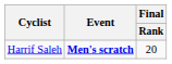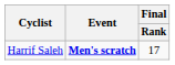 <table class="wikitable" style="font-size:90%">
 <tr>
 <th rowspan=2>Cyclist</th>
 <th rowspan=2>Event</th>
 <th>Final</th>
 </tr>
 <tr style="font-size:95%">
 <th>Rank</th>
 </tr>
 <tr align=center>
 <td align=left><a href='#'>Harrif Saleh</a></td>
 <td align=left><strong><a href='#'>Men's scratch</a></strong></td>
-<td>20</td>
+<td>17</td>
 </tr>
 </table>
